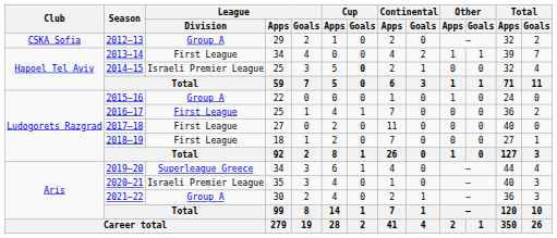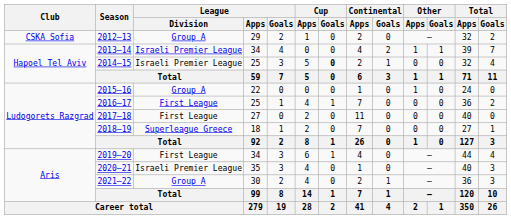 <table class="wikitable" style="text-align:center">
 <tr>
 <th rowspan=2>Club</th>
 <th rowspan=2>Season</th>
 <th colspan=3>League</th>
 <th colspan=2>Cup</th>
 <th colspan=2>Continental</th>
 <th colspan=2>Other</th>
 <th colspan=2>Total</th>
 </tr>
 <tr>
 <th>Division</th>
 <th>Apps</th>
 <th>Goals</th>
 <th>Apps</th>
 <th>Goals</th>
 <th>Apps</th>
 <th>Goals</th>
 <th>Apps</th>
 <th>Goals</th>
 <th>Apps</th>
 <th>Goals</th>
 </tr>
 <tr>
 <td><a href='#'>CSKA Sofia</a></td>
 <td><a href='#'>2012–13</a></td>
 <td><a href='#'>Group A</a></td>
 <td>29</td>
 <td>2</td>
 <td>1</td>
 <td>0</td>
 <td>2</td>
 <td>0</td>
 <td colspan="2">—</td>
 <td>32</td>
 <td>2</td>
 </tr>
 <tr>
 <td rowspan=3><a href='#'>Hapoel Tel Aviv</a></td>
 <td><a href='#'>2013–14</a></td>
-<td>First League</td>
+<td><a href='#'>Israeli Premier League</a></td>
 <td>34</td>
 <td>4</td>
 <td>0</td>
 <td>0</td>
 <td>4</td>
 <td>2</td>
 <td>1</td>
 <td>1</td>
 <td>39</td>
 <td>7</td>
 </tr>
 <tr>
 <td><a href='#'>2014–15</a></td>
 <td>Israeli Premier League</td>
 <td>25</td>
 <td>3</td>
 <td>5</td>
 <td><strong>0</strong></td>
 <td>2</td>
 <td>1</td>
 <td>0</td>
 <td>0</td>
 <td>32</td>
 <td>4</td>
 </tr>
 <tr>
 <th colspan="2">Total</th>
 <th>59</th>
 <th>7</th>
 <th>5</th>
 <th>0</th>
 <th>6</th>
 <th>3</th>
 <th>1</th>
 <th>1</th>
 <th>71</th>
 <th>11</th>
 </tr>
 <tr>
 <td rowspan=5><a href='#'>Ludogorets Razgrad</a></td>
 <td><a href='#'>2015–16</a></td>
 <td><a href='#'>Group A</a></td>
 <td>22</td>
 <td>0</td>
 <td>0</td>
 <td>0</td>
 <td>1</td>
 <td>0</td>
 <td>1</td>
 <td>0</td>
 <td>24</td>
 <td>0</td>
 </tr>
 <tr>
 <td><a href='#'>2016–17</a></td>
 <td><a href='#'>First League</a></td>
 <td>25</td>
 <td>1</td>
 <td>4</td>
 <td>1</td>
 <td>7</td>
 <td>0</td>
 <td>0</td>
 <td>0</td>
 <td>36</td>
 <td>2</td>
 </tr>
 <tr>
 <td><a href='#'>2017–18</a></td>
 <td>First League</td>
 <td>27</td>
 <td>0</td>
 <td>2</td>
 <td>0</td>
 <td>11</td>
 <td>0</td>
 <td>0</td>
 <td>0</td>
 <td>40</td>
 <td>0</td>
 </tr>
 <tr>
 <td><a href='#'>2018–19</a></td>
-<td>First League</td>
+<td><a href='#'>Superleague Greece</a></td>
 <td>18</td>
 <td>1</td>
 <td>2</td>
 <td>0</td>
 <td>7</td>
 <td>0</td>
 <td>0</td>
 <td>0</td>
 <td>27</td>
 <td>1</td>
 </tr>
 <tr>
 <th colspan="2">Total</th>
 <th>92</th>
 <th>2</th>
 <th>8</th>
 <th>1</th>
 <th>26</th>
 <th>0</th>
 <th>1</th>
 <th>0</th>
 <th>127</th>
 <th>3</th>
 </tr>
 <tr>
 <td rowspan="4"><a href='#'>Aris</a></td>
 <td><a href='#'>2019–20</a></td>
-<td><a href='#'>Superleague Greece</a></td>
+<td>First League</td>
 <td>34</td>
 <td>3</td>
 <td>6</td>
 <td>1</td>
 <td>4</td>
 <td>0</td>
 <td colspan="2">—</td>
 <td>44</td>
 <td>4</td>
 </tr>
 <tr>
 <td><a href='#'>2020–21</a></td>
 <td>Israeli Premier League</td>
 <td>35</td>
 <td>3</td>
 <td>4</td>
 <td>0</td>
 <td>1</td>
 <td>0</td>
 <td colspan="2">—</td>
 <td>40</td>
 <td>3</td>
 </tr>
 <tr>
 <td><a href='#'>2021–22</a></td>
 <td><a href='#'>Group A</a></td>
 <td>30</td>
 <td>2</td>
 <td>4</td>
 <td>0</td>
 <td>2</td>
 <td>1</td>
 <td colspan="2">—</td>
 <td>36</td>
 <td>3</td>
 </tr>
 <tr>
 <th colspan="2">Total</th>
 <th>99</th>
 <th>8</th>
 <th>14</th>
 <th>1</th>
 <th>7</th>
 <th>1</th>
 <th colspan="2">—</th>
 <th>120</th>
 <th>10</th>
 </tr>
 <tr>
 <th colspan="3">Career total</th>
 <th>279</th>
 <th>19</th>
 <th>28</th>
 <th>2</th>
 <th>41</th>
 <th>4</th>
 <th>2</th>
 <th>1</th>
 <th>350</th>
 <th>26</th>
 </tr>
 </table>
